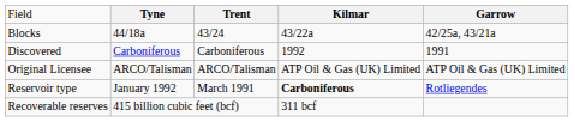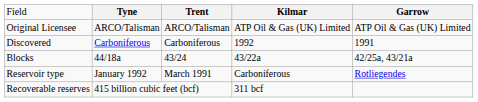 <table class="wikitable">
 <tr>
 <td>Field</td>
 <th>Tyne</th>
 <th>Trent</th>
 <th>Kilmar</th>
 <th>Garrow</th>
 </tr>
 <tr>
-<td>Blocks</td>
-<td>44/18a</td>
-<td>43/24</td>
-<td>43/22a</td>
-<td>42/25a, 43/21a</td>
+<td>Original Licensee</td>
+<td>ARCO/Talisman</td>
+<td>ARCO/Talisman</td>
+<td>ATP Oil & Gas (UK) Limited</td>
+<td>ATP Oil & Gas (UK) Limited</td>
 </tr>
 <tr>
 <td>Discovered</td>
 <td><a href='#'>Carboniferous</a></td>
 <td>Carboniferous</td>
 <td>1992</td>
 <td>1991</td>
 </tr>
 <tr>
-<td>Original Licensee</td>
-<td>ARCO/Talisman</td>
-<td>ARCO/Talisman</td>
-<td>ATP Oil & Gas (UK) Limited</td>
-<td>ATP Oil & Gas (UK) Limited</td>
+<td>Blocks</td>
+<td>44/18a</td>
+<td>43/24</td>
+<td>43/22a</td>
+<td>42/25a, 43/21a</td>
 </tr>
 <tr>
 <td>Reservoir type</td>
 <td>January 1992</td>
 <td>March 1991</td>
-<td><strong>Carboniferous</strong></td>
+<td>Carboniferous</td>
 <td><a href='#'>Rotliegendes</a></td>
 </tr>
 <tr>
 <td>Recoverable reserves</td>
 <td colspan="2">415 billion cubic feet (bcf)</td>
 <td>311 bcf</td>
 <td></td>
 </tr>
 </table>
